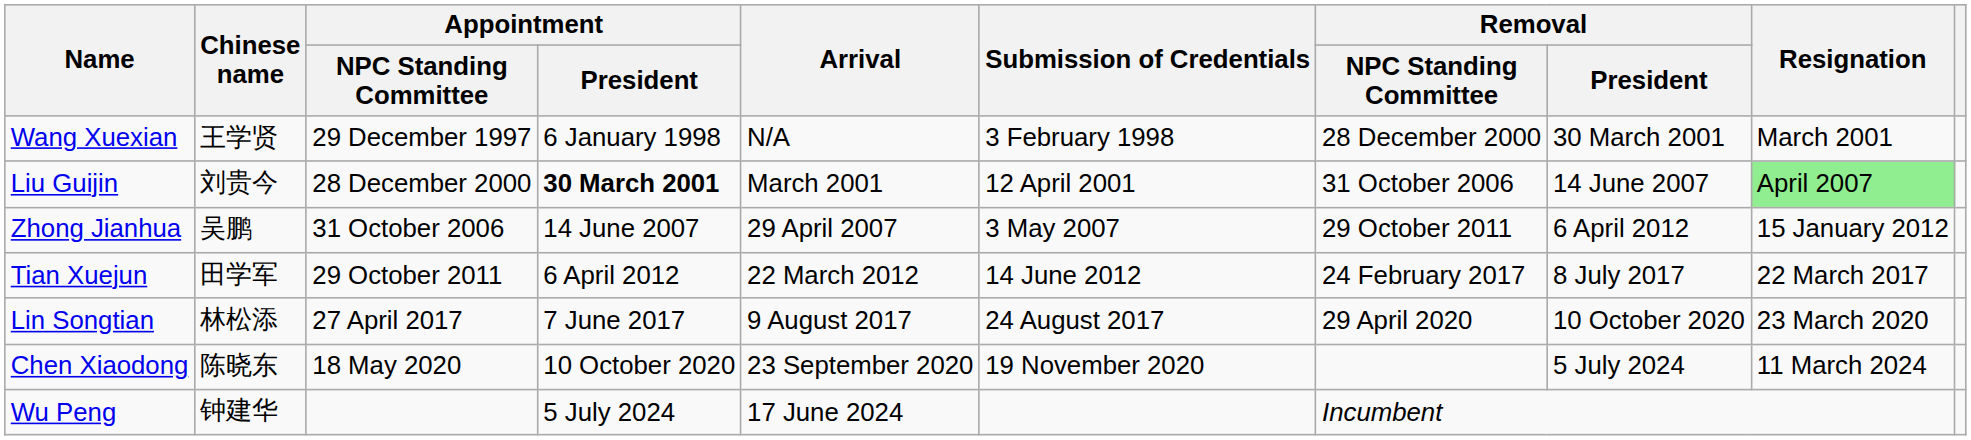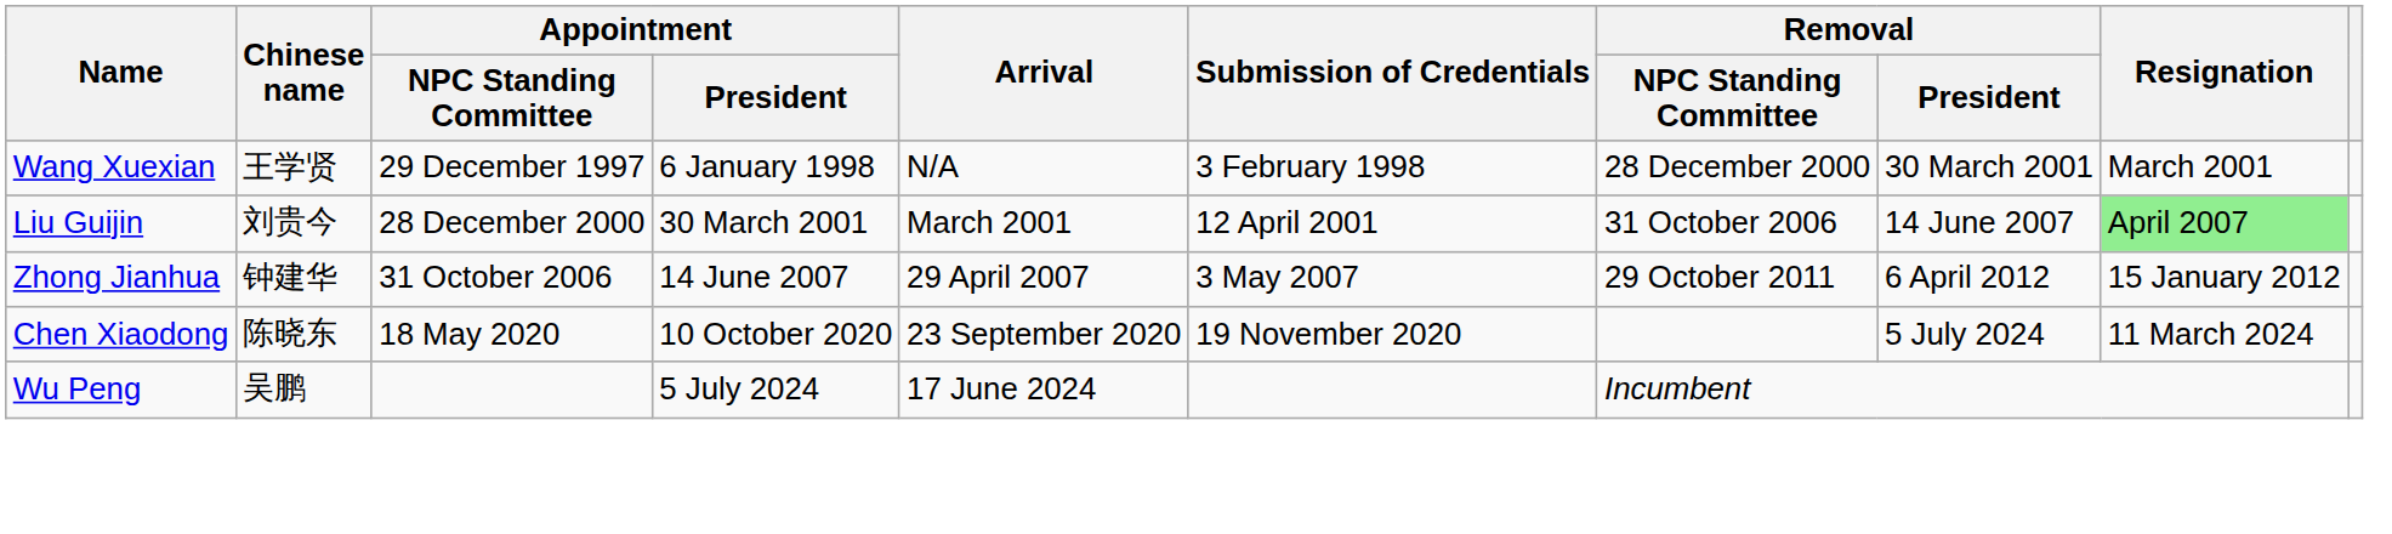 <table class="wikitable">
 <tr>
 <th rowspan="2">Name</th>
 <th rowspan="2">Chinese<br>name</th>
 <th colspan="2">Appointment</th>
 <th rowspan="2">Arrival</th>
 <th rowspan="2">Submission of Credentials</th>
 <th colspan="2">Removal</th>
 <th rowspan="2">Resignation</th>
 <th rowspan="2"></th>
 </tr>
 <tr>
 <th>NPC Standing<br>Committee</th>
 <th>President</th>
 <th>NPC Standing<br>Committee</th>
 <th>President</th>
 </tr>
 <tr>
 <td><a href='#'>Wang Xuexian</a></td>
 <td>王学贤</td>
 <td>29 December 1997</td>
 <td 6 January 1998>6 January 1998</td>
 <td>N/A</td>
 <td>3 February 1998</td>
 <td>28 December 2000</td>
 <td>30 March 2001</td>
 <td>March 2001</td>
 <td></td>
 </tr>
 <tr>
 <td><a href='#'>Liu Guijin</a></td>
 <td>刘贵今</td>
 <td>28 December 2000</td>
-<td><strong>30 March 2001</strong></td>
+<td>30 March 2001</td>
 <td>March 2001</td>
 <td>12 April 2001</td>
 <td>31 October 2006</td>
 <td>14 June 2007</td>
 <td style="background: lightgreen;">April 2007</td>
 <td></td>
 </tr>
 <tr>
 <td><a href='#'>Zhong Jianhua</a></td>
-<td>吴鹏</td>
+<td>钟建华</td>
 <td>31 October 2006</td>
 <td>14 June 2007</td>
 <td>29 April 2007</td>
 <td>3 May 2007</td>
 <td>29 October 2011</td>
 <td>6 April 2012</td>
 <td>15 January 2012</td>
-<td></td>
-</tr>
-<tr>
-<td><a href='#'>Tian Xuejun</a></td>
-<td>田学军</td>
-<td>29 October 2011</td>
-<td>6 April 2012</td>
-<td>22 March 2012</td>
-<td>14 June 2012</td>
-<td>24 February 2017</td>
-<td>8 July 2017</td>
-<td>22 March 2017</td>
-<td></td>
-</tr>
-<tr>
-<td><a href='#'>Lin Songtian</a></td>
-<td>林松添</td>
-<td>27 April 2017</td>
-<td>7 June 2017</td>
-<td>9 August 2017</td>
-<td>24 August 2017</td>
-<td>29 April 2020</td>
-<td>10 October 2020</td>
-<td>23 March 2020</td>
 <td></td>
 </tr>
 <tr>
 <td><a href='#'>Chen Xiaodong</a></td>
 <td>陈晓东</td>
 <td>18 May 2020</td>
 <td>10 October 2020</td>
 <td>23 September 2020</td>
 <td>19 November 2020</td>
 <td></td>
 <td>5 July 2024</td>
 <td>11 March 2024</td>
 <td></td>
 </tr>
 <tr>
 <td><a href='#'>Wu Peng</a></td>
-<td>钟建华</td>
+<td>吴鹏</td>
 <td></td>
 <td>5 July 2024</td>
 <td>17 June 2024</td>
 <td></td>
 <td colspan="3"><em>Incumbent</em></td>
 <td></td>
 </tr>
 </table>
